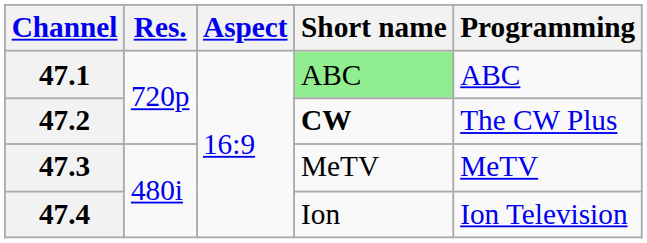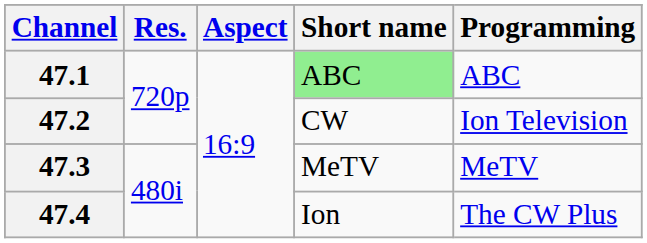 <table class="wikitable">
 <tr>
 <th scope = "col"><a href='#'>Channel</a></th>
 <th scope = "col"><a href='#'>Res.</a></th>
 <th scope = "col"><a href='#'>Aspect</a></th>
 <th scope = "col">Short name</th>
 <th scope = "col">Programming</th>
 </tr>
 <tr>
 <th scope = "row">47.1</th>
 <td rowspan=2><a href='#'>720p</a></td>
 <td rowspan=4><a href='#'>16:9</a></td>
 <td style="background: lightgreen;">ABC</td>
 <td><a href='#'>ABC</a></td>
 </tr>
 <tr>
 <th scope = "row">47.2</th>
-<td><strong>CW</strong></td>
-<td><a href='#'>The CW Plus</a></td>
+<td>CW</td>
+<td><a href='#'>Ion Television</a></td>
 </tr>
 <tr>
 <th scope = "row">47.3</th>
 <td rowspan=2><a href='#'>480i</a></td>
 <td>MeTV</td>
 <td><a href='#'>MeTV</a></td>
 </tr>
 <tr>
 <th scope = "row">47.4</th>
 <td>Ion</td>
-<td><a href='#'>Ion Television</a></td>
+<td><a href='#'>The CW Plus</a></td>
 </tr>
 </table>
